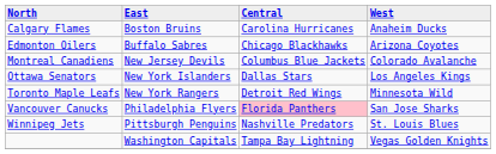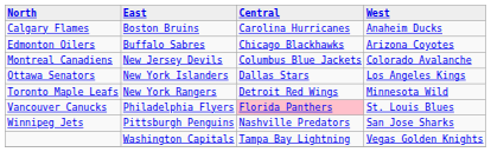 <table class="wikitable">
 <tr>
 <td style="background-color: #EEEEEE;"><strong><a href='#'>North</a></strong></td>
 <td style="background-color: #EEEEEE;"><strong><a href='#'>East</a></strong></td>
 <td style="background-color: #EEEEEE;"><strong><a href='#'>Central</a></strong></td>
 <td style="background-color: #EEEEEE;"><strong><a href='#'>West</a></strong></td>
 </tr>
 <tr>
 <td><a href='#'>Calgary Flames</a></td>
 <td><a href='#'>Boston Bruins</a></td>
 <td><a href='#'>Carolina Hurricanes</a></td>
 <td><a href='#'>Anaheim Ducks</a></td>
 </tr>
 <tr>
 <td><a href='#'>Edmonton Oilers</a></td>
 <td><a href='#'>Buffalo Sabres</a></td>
 <td><a href='#'>Chicago Blackhawks</a></td>
 <td><a href='#'>Arizona Coyotes</a></td>
 </tr>
 <tr>
 <td><a href='#'>Montreal Canadiens</a></td>
 <td><a href='#'>New Jersey Devils</a></td>
 <td><a href='#'>Columbus Blue Jackets</a></td>
 <td><a href='#'>Colorado Avalanche</a></td>
 </tr>
 <tr>
 <td><a href='#'>Ottawa Senators</a></td>
 <td><a href='#'>New York Islanders</a></td>
 <td><a href='#'>Dallas Stars</a></td>
 <td><a href='#'>Los Angeles Kings</a></td>
 </tr>
 <tr>
 <td><a href='#'>Toronto Maple Leafs</a></td>
 <td><a href='#'>New York Rangers</a></td>
 <td><a href='#'>Detroit Red Wings</a></td>
 <td><a href='#'>Minnesota Wild</a></td>
 </tr>
 <tr>
 <td><a href='#'>Vancouver Canucks</a></td>
 <td><a href='#'>Philadelphia Flyers</a></td>
 <td style="background: pink;"><a href='#'>Florida Panthers</a></td>
-<td><a href='#'>San Jose Sharks</a></td>
+<td><a href='#'>St. Louis Blues</a></td>
 </tr>
 <tr>
 <td><a href='#'>Winnipeg Jets</a></td>
 <td><a href='#'>Pittsburgh Penguins</a></td>
 <td><a href='#'>Nashville Predators</a></td>
-<td><a href='#'>St. Louis Blues</a></td>
+<td><a href='#'>San Jose Sharks</a></td>
 </tr>
 <tr>
 <td> </td>
 <td><a href='#'>Washington Capitals</a></td>
 <td><a href='#'>Tampa Bay Lightning</a></td>
 <td><a href='#'>Vegas Golden Knights</a></td>
 </tr>
 <tr>
 </tr>
 </table>
